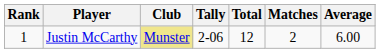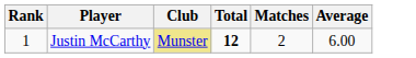 <table class="wikitable">
 <tr>
 <th>Rank</th>
 <th>Player</th>
 <th>Club</th>
-<th>Tally</th>
 <th>Total</th>
 <th>Matches</th>
 <th>Average</th>
 </tr>
 <tr>
 <td rowspan=1 align=center>1</td>
 <td><a href='#'>Justin McCarthy</a></td>
 <td style="background: khaki;"><a href='#'>Munster</a></td>
-<td align=center>2-06</td>
-<td align=center>12</td>
+<td align=center><strong>12</strong></td>
 <td align=center>2</td>
 <td align=center>6.00</td>
 </tr>
 </table>
